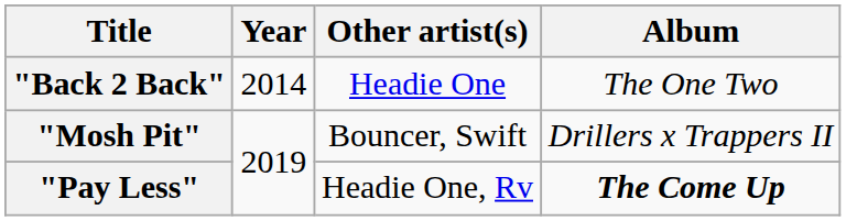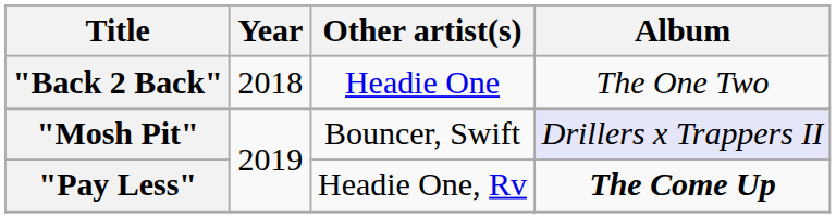 <table class="wikitable plainrowheaders" style="text-align:center;">
 <tr>
 <th scope="col">Title</th>
 <th scope="col">Year</th>
 <th scope="col">Other artist(s)</th>
 <th scope="col">Album</th>
 </tr>
 <tr>
 <th scope="row">"Back 2 Back"</th>
-<td>2014</td>
+<td>2018</td>
 <td><a href='#'>Headie One</a></td>
 <td><em>The One Two</em></td>
 </tr>
 <tr>
 <th scope="row">"Mosh Pit"</th>
 <td rowspan="2">2019</td>
 <td>Bouncer, Swift</td>
-<td><em>Drillers x Trappers II</em></td>
+<td style="background: lavender;"><em>Drillers x Trappers II</em></td>
 </tr>
 <tr>
 <th scope="row">"Pay Less"</th>
 <td>Headie One, <a href='#'>Rv</a></td>
 <td><strong><em>The Come Up</em></strong></td>
 </tr>
 </table>
